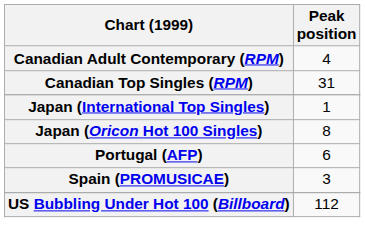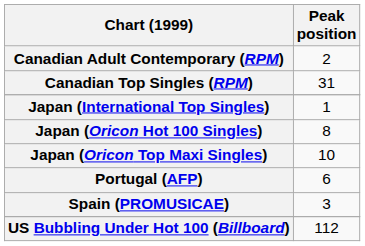 <table class="wikitable sortable plainrowheaders" style="text-align:center">
 <tr>
 <th>Chart (1999)</th>
 <th>Peak<br>position</th>
 </tr>
 <tr>
 <th scope="row">Canadian Adult Contemporary (<a href='#'><em>RPM</em></a>)</th>
-<td>4</td>
+<td>2</td>
 </tr>
 <tr>
 <th scope="row">Canadian Top Singles (<a href='#'><em>RPM</em></a>)</th>
 <td>31</td>
 </tr>
 <tr>
 </tr>
 <tr>
 </tr>
 <tr>
 <th scope="row">Japan (<a href='#'>International Top Singles</a>)</th>
 <td>1</td>
 </tr>
 <tr>
 <th scope="row">Japan (<a href='#'><em>Oricon</em> Hot 100 Singles</a>)</th>
 <td>8</td>
+</tr>
+<tr>
+<th scope="row">Japan (<a href='#'><em>Oricon</em> Top Maxi Singles</a>)</th>
+<td>10</td>
 </tr>
 <tr>
 <th scope="row">Portugal (<a href='#'>AFP</a>)</th>
 <td>6</td>
 </tr>
 <tr>
 <th scope="row">Spain (<a href='#'>PROMUSICAE</a>)</th>
 <td>3</td>
 </tr>
 <tr>
 </tr>
 <tr>
 </tr>
 <tr>
 </tr>
 <tr>
 <th scope="row">US <a href='#'>Bubbling Under Hot 100</a> (<a href='#'><em>Billboard</em></a>)</th>
 <td>112</td>
 </tr>
 </table>
